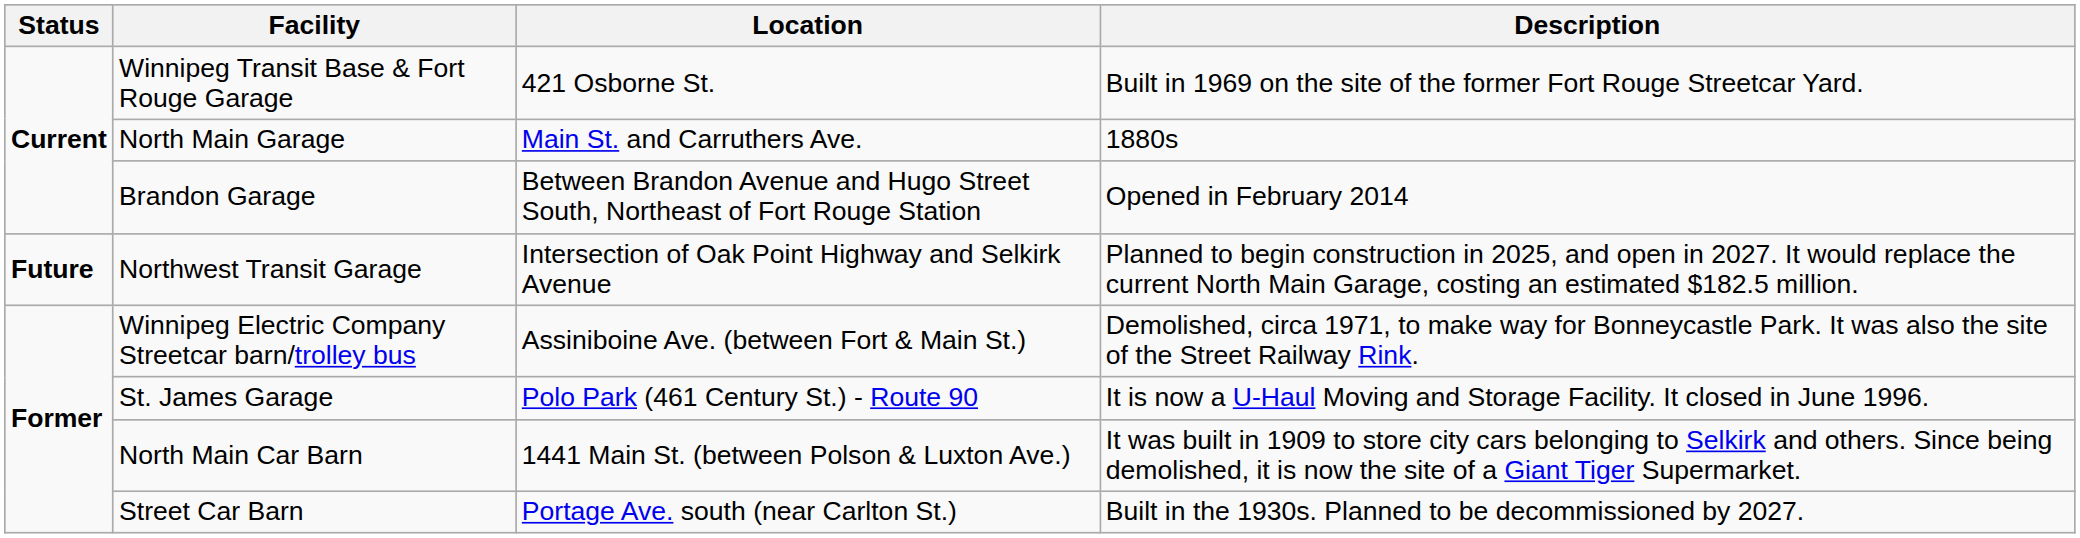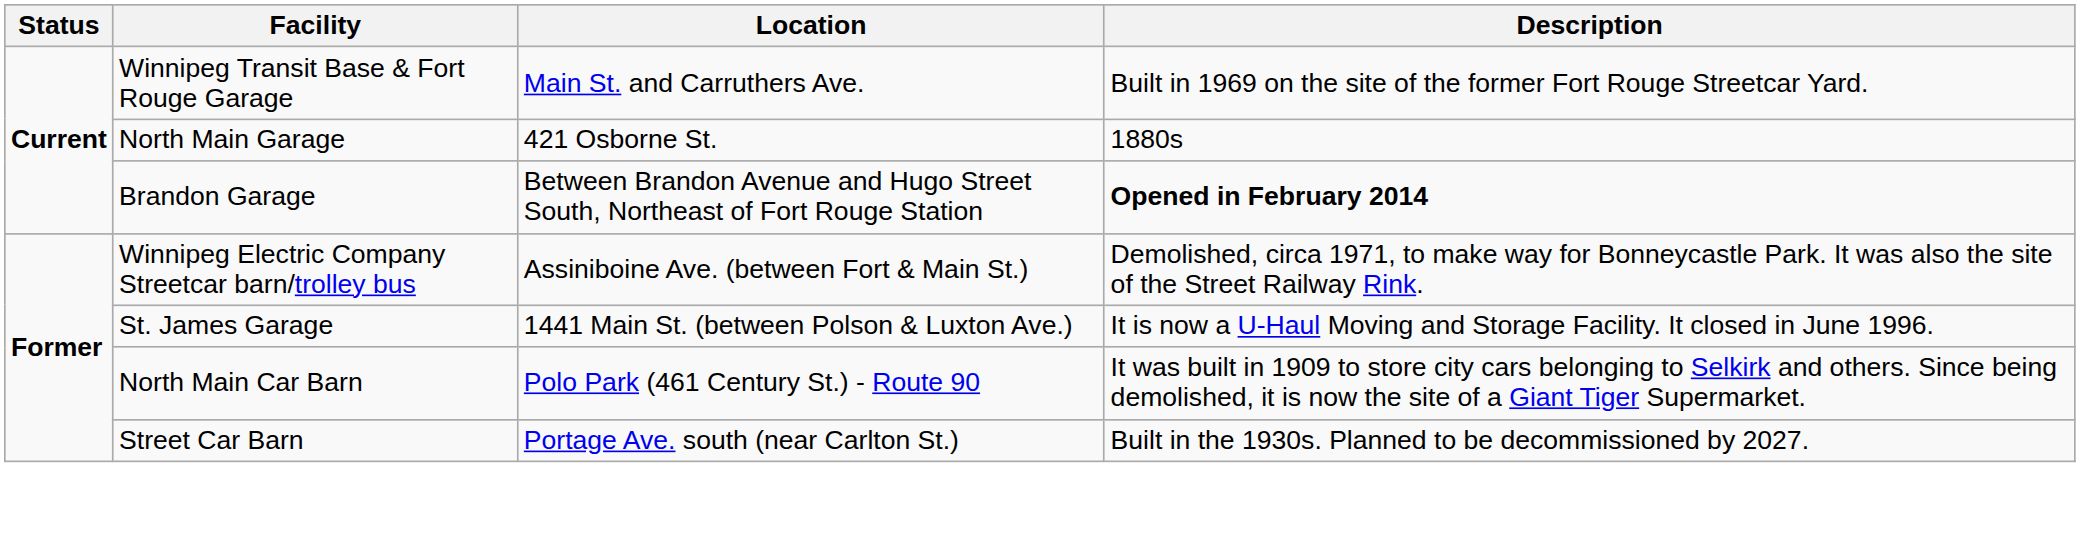 <table class="wikitable">
 <tr>
 <th>Status</th>
 <th>Facility</th>
 <th>Location</th>
 <th>Description</th>
 </tr>
 <tr>
 <td rowspan="3"><strong>Current</strong></td>
 <td>Winnipeg Transit Base & Fort Rouge Garage</td>
-<td>421 Osborne St.</td>
+<td><a href='#'>Main St.</a> and Carruthers Ave.</td>
 <td>Built in 1969 on the site of the former Fort Rouge Streetcar Yard.</td>
 </tr>
 <tr>
 <td>North Main Garage</td>
-<td><a href='#'>Main St.</a> and Carruthers Ave.</td>
+<td>421 Osborne St.</td>
 <td>1880s</td>
 </tr>
 <tr>
 <td>Brandon Garage</td>
 <td>Between Brandon Avenue and Hugo Street South, Northeast of Fort Rouge Station</td>
-<td>Opened in February 2014</td>
-</tr>
-<tr>
-<td><strong>Future</strong></td>
-<td>Northwest Transit Garage</td>
-<td>Intersection of Oak Point Highway and Selkirk Avenue</td>
-<td>Planned to begin construction in 2025, and open in 2027. It would replace the current North Main Garage, costing an estimated $182.5 million.</td>
+<td><strong>Opened in February 2014</strong></td>
 </tr>
 <tr>
 <td rowspan="4"><strong>Former</strong></td>
 <td>Winnipeg Electric Company Streetcar barn/<a href='#'>trolley bus</a></td>
 <td>Assiniboine Ave. (between Fort & Main St.)</td>
 <td>Demolished, circa 1971, to make way for Bonneycastle Park. It was also the site of the Street Railway <a href='#'>Rink</a>.</td>
 </tr>
 <tr>
 <td>St. James Garage</td>
-<td><a href='#'>Polo Park</a> (461 Century St.) - <a href='#'>Route 90</a></td>
+<td>1441 Main St. (between Polson & Luxton Ave.)</td>
 <td>It is now a <a href='#'>U-Haul</a> Moving and Storage Facility. It closed in June 1996.</td>
 </tr>
 <tr>
 <td>North Main Car Barn</td>
-<td>1441 Main St. (between Polson & Luxton Ave.)</td>
+<td><a href='#'>Polo Park</a> (461 Century St.) - <a href='#'>Route 90</a></td>
 <td>It was built in 1909 to store city cars belonging to <a href='#'>Selkirk</a> and others. Since being demolished, it is now the site of a <a href='#'>Giant Tiger</a> Supermarket.</td>
 </tr>
 <tr>
 <td>Street Car Barn</td>
 <td><a href='#'>Portage Ave.</a> south (near Carlton St.)</td>
 <td>Built in the 1930s. Planned to be decommissioned by 2027.</td>
 </tr>
 </table>
